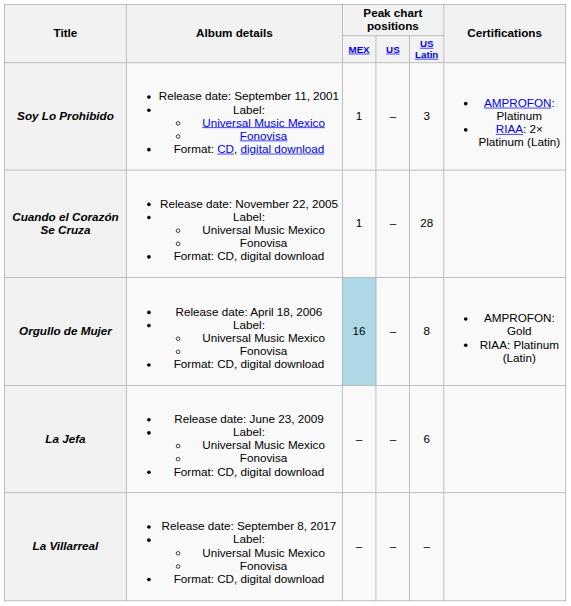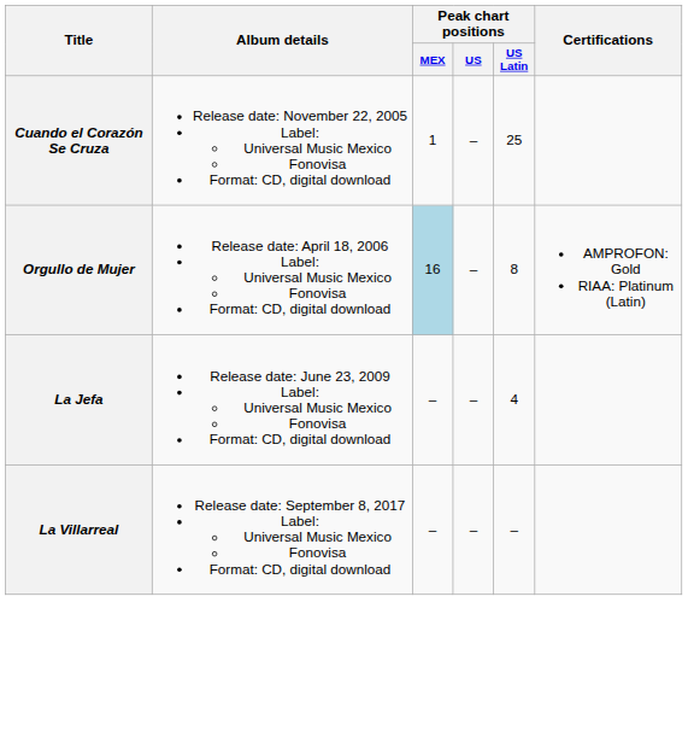 <table class="wikitable plainrowheaders" style="text-align:center">
 <tr>
 <th scope="col" rowspan="2" style="width:10em;">Title</th>
 <th scope="col" rowspan="2" style="width:18em;">Album details</th>
 <th scope="col" colspan="3">Peak chart positions</th>
 <th scope="col" rowspan="2" style="width:10em;">Certifications</th>
 </tr>
 <tr style="font-size:smaller;">
 <th scope="col" style="width:3em;"><a href='#'>MEX</a><br></th>
 <th scope="col" style="width:3em;"><a href='#'>US</a><br></th>
 <th scope="col" style="width:3em;"><a href='#'>US<br>Latin</a><br></th>
 </tr>
 <tr>
-<th scope="row"><em>Soy Lo Prohibido</em></th>
-<td><br><ul><li>Release date: September 11, 2001</li><li>Label:<ul><li><a href='#'>Universal Music Mexico</a></li><li><a href='#'>Fonovisa</a></li></ul></li><li>Format: <a href='#'>CD</a>, <a href='#'>digital download</a></li></ul></td>
-<td>1</td>
-<td>–</td>
-<td>3</td>
-<td><br><ul><li><a href='#'>AMPROFON</a>: Platinum</li><li><a href='#'>RIAA</a>: 2× Platinum (Latin)</li></ul></td>
-</tr>
-<tr>
 <th scope="row"><em>Cuando el Corazón Se Cruza</em></th>
 <td><br><ul><li>Release date: November 22, 2005</li><li>Label:<ul><li>Universal Music Mexico</li><li>Fonovisa</li></ul></li><li>Format: CD, digital download</li></ul></td>
 <td>1</td>
 <td>–</td>
-<td>28</td>
+<td>25</td>
 <td></td>
 </tr>
 <tr>
 <th scope="row"><em>Orgullo de Mujer</em></th>
 <td><br><ul><li>Release date: April 18, 2006</li><li>Label:<ul><li>Universal Music Mexico</li><li>Fonovisa</li></ul></li><li>Format: CD, digital download</li></ul></td>
 <td style="background: lightblue;">16</td>
 <td>–</td>
 <td>8</td>
 <td><br><ul><li>AMPROFON: Gold</li><li>RIAA: Platinum (Latin)</li></ul></td>
 </tr>
 <tr>
 <th scope="row"><em>La Jefa</em></th>
 <td><br><ul><li>Release date: June 23, 2009</li><li>Label:<ul><li>Universal Music Mexico</li><li>Fonovisa</li></ul></li><li>Format: CD, digital download</li></ul></td>
 <td>–</td>
 <td>–</td>
-<td>6</td>
+<td>4</td>
 <td></td>
 </tr>
 <tr>
 <th scope="row"><em>La Villarreal</em></th>
 <td><br><ul><li>Release date: September 8, 2017</li><li>Label:<ul><li>Universal Music Mexico</li><li>Fonovisa</li></ul></li><li>Format: CD, digital download</li></ul></td>
 <td>–</td>
 <td>–</td>
 <td>–</td>
 <td></td>
 </tr>
 </table>
